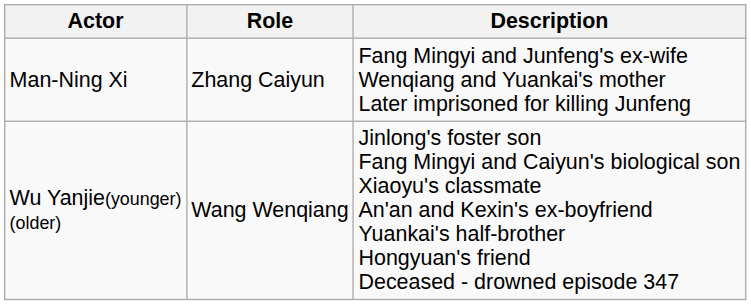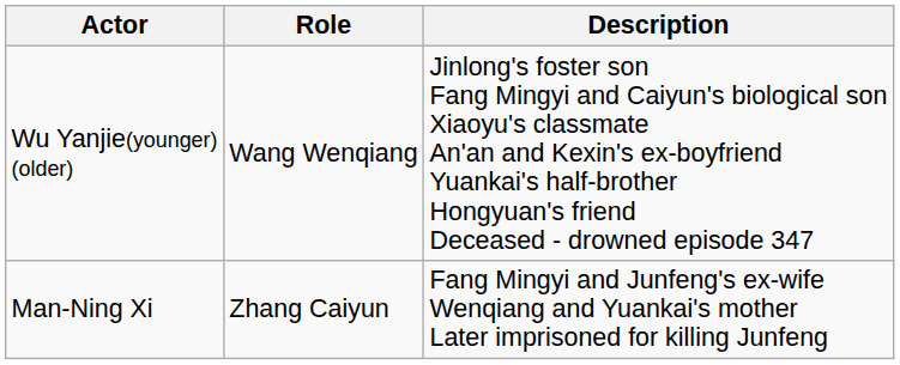 <table class="wikitable">
 <tr>
 <th>Actor</th>
 <th>Role</th>
 <th>Description</th>
 </tr>
 <tr>
+<td>Wu Yanjie<small>(younger)</small><br><small>(older)</small></td>
+<td>Wang Wenqiang</td>
+<td>Jinlong's foster son<br>Fang Mingyi and Caiyun's biological son<br>Xiaoyu's classmate<br>An'an and Kexin's ex-boyfriend<br>Yuankai's half-brother<br>Hongyuan's friend<br>Deceased - drowned episode 347</td>
+</tr>
+<tr>
 <td>Man-Ning Xi</td>
 <td>Zhang Caiyun</td>
 <td>Fang Mingyi and Junfeng's ex-wife<br>Wenqiang and Yuankai's mother<br>Later imprisoned for killing Junfeng</td>
 </tr>
-<tr>
-<td>Wu Yanjie<small>(younger)</small><br><small>(older)</small></td>
-<td>Wang Wenqiang</td>
-<td>Jinlong's foster son<br>Fang Mingyi and Caiyun's biological son<br>Xiaoyu's classmate<br>An'an and Kexin's ex-boyfriend<br>Yuankai's half-brother<br>Hongyuan's friend<br>Deceased - drowned episode 347</td>
-</tr>
 </table>
